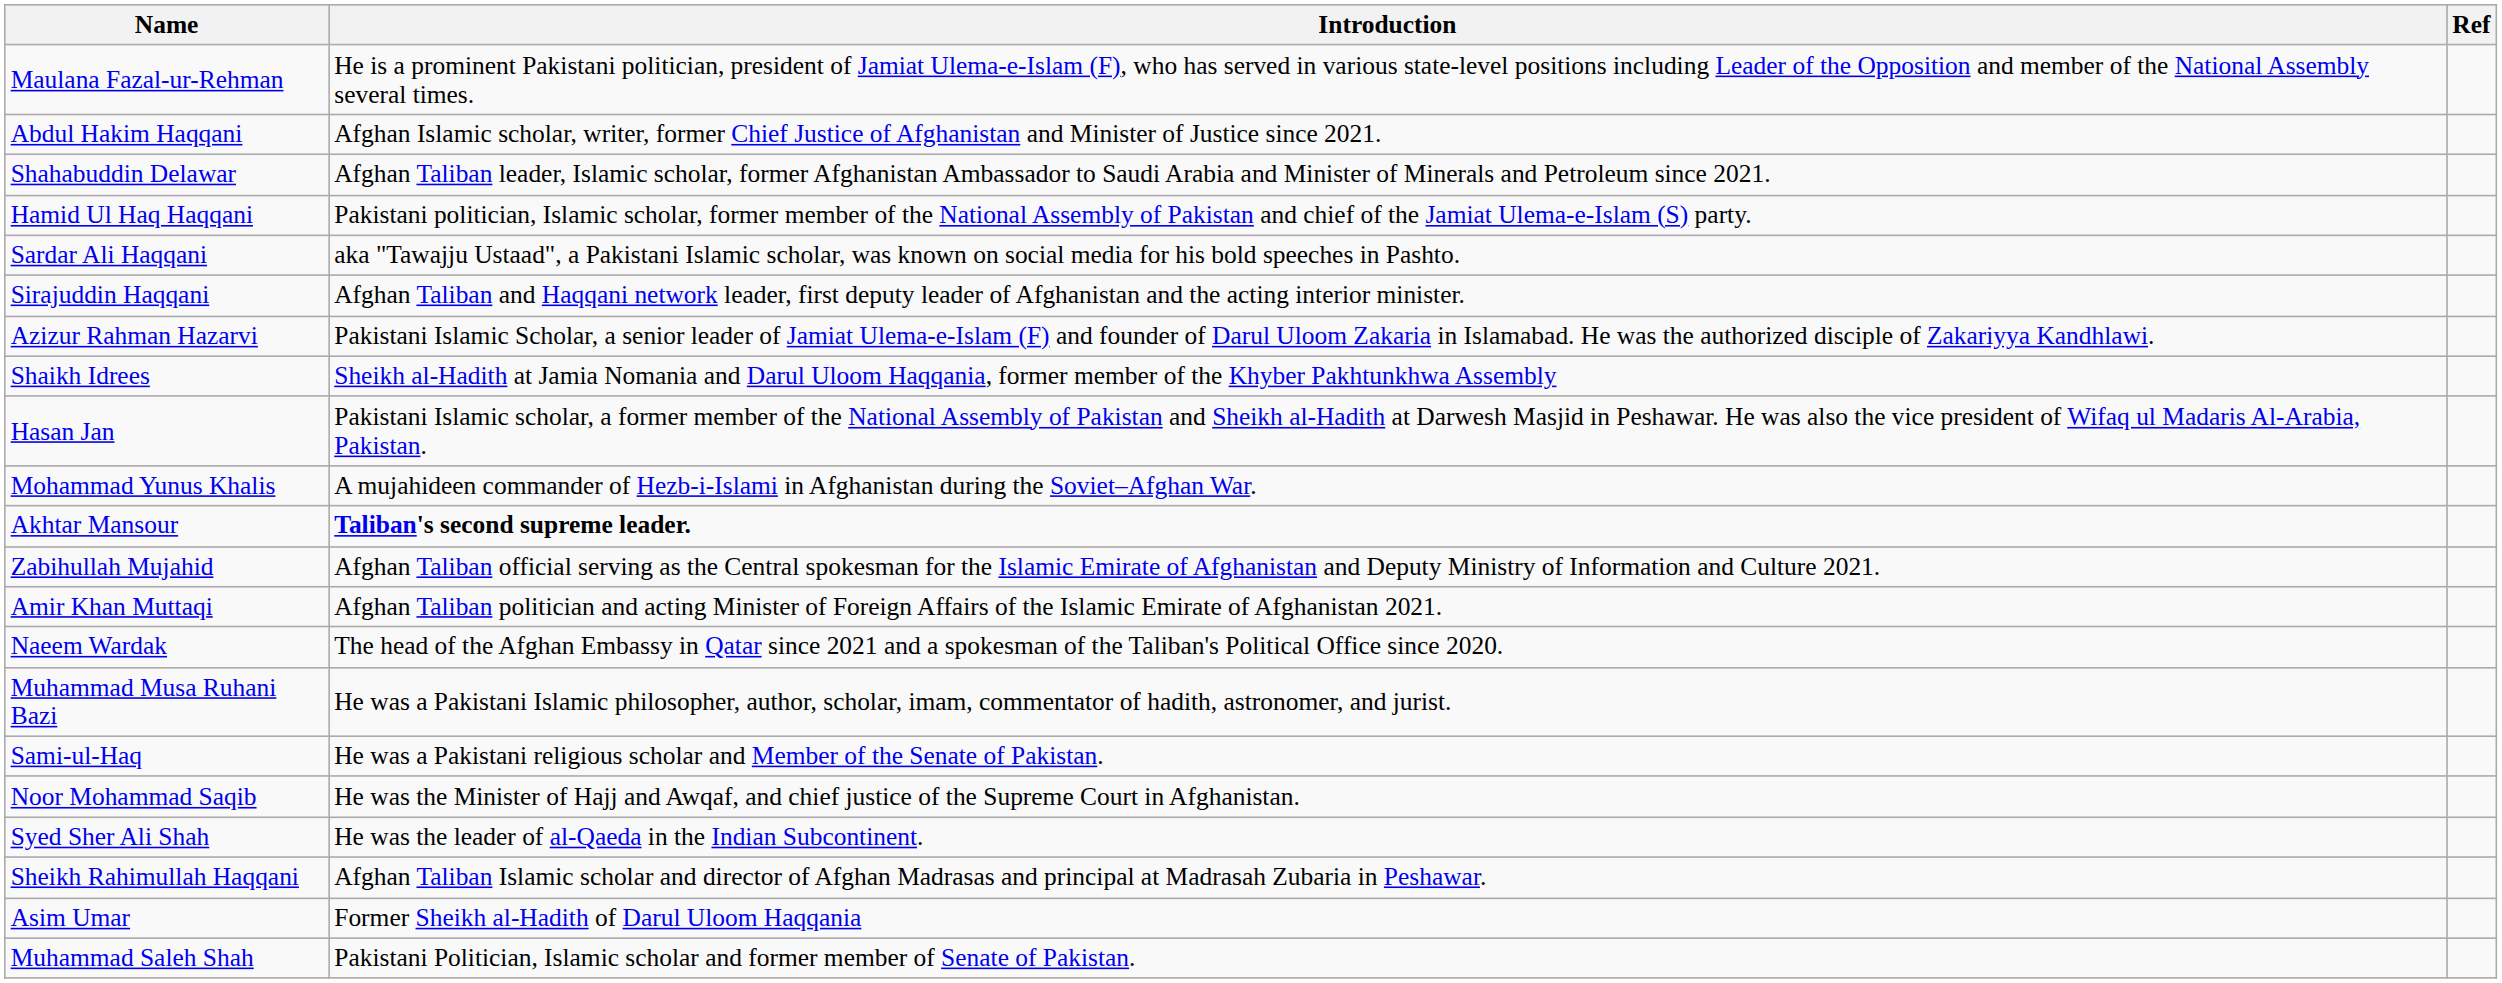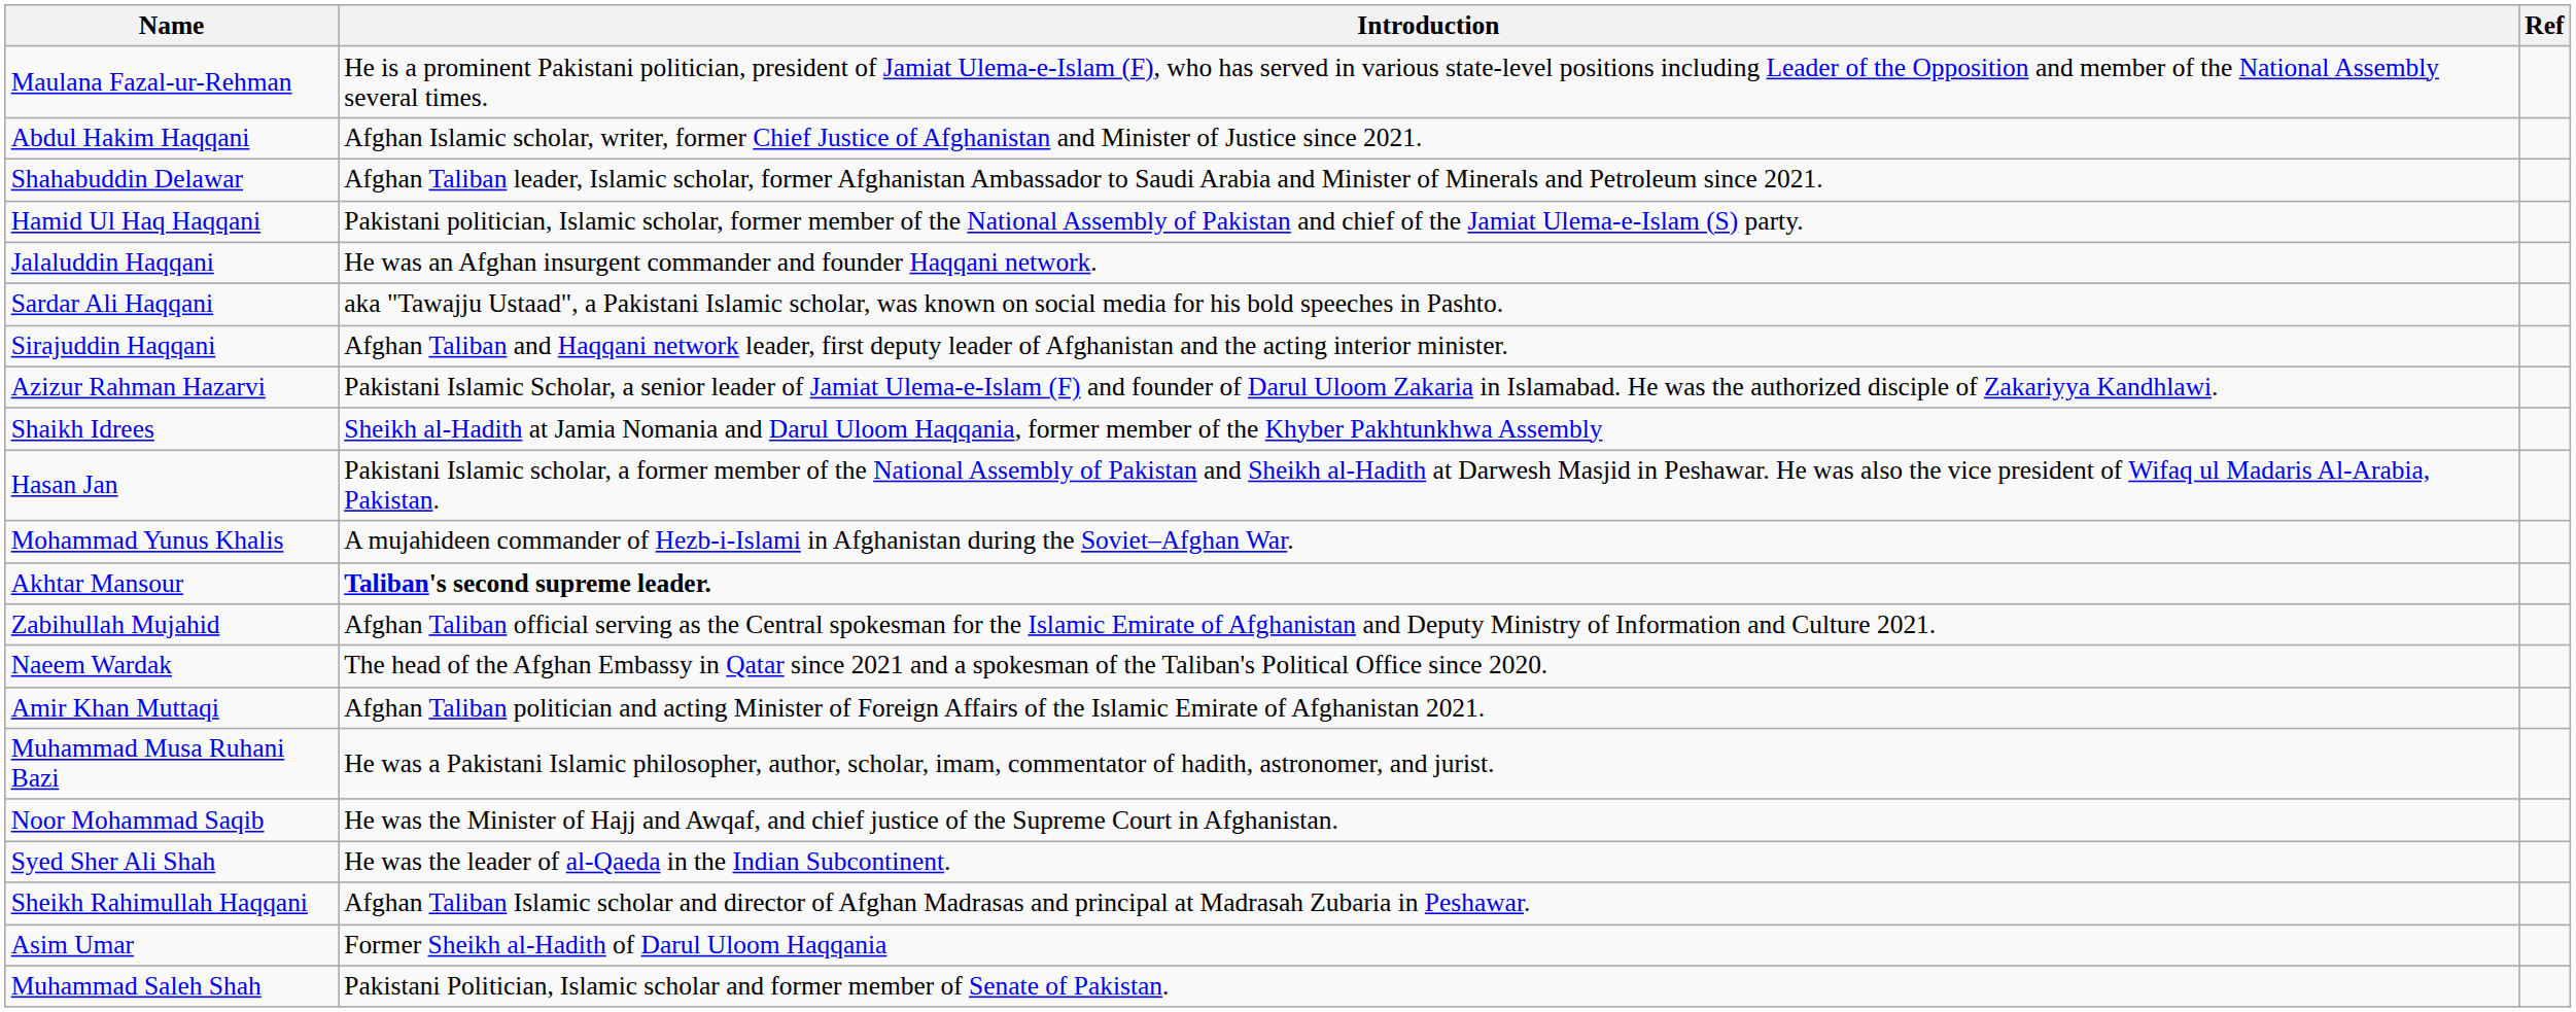 <table class="wikitable">
 <tr>
 <th>Name</th>
 <th>Introduction</th>
 <th>Ref</th>
 </tr>
 <tr>
 <td><a href='#'>Maulana Fazal-ur-Rehman</a></td>
 <td>He is a prominent Pakistani politician, president of <a href='#'>Jamiat Ulema-e-Islam (F)</a>, who has served in various state-level positions including <a href='#'>Leader of the Opposition</a> and member of the <a href='#'>National Assembly</a> several times.</td>
 <td></td>
 </tr>
 <tr>
 <td><a href='#'>Abdul Hakim Haqqani</a></td>
 <td>Afghan Islamic scholar, writer, former <a href='#'>Chief Justice of Afghanistan</a> and Minister of Justice since 2021.</td>
 <td></td>
 </tr>
 <tr>
 <td><a href='#'>Shahabuddin Delawar</a></td>
 <td>Afghan <a href='#'>Taliban</a> leader, Islamic scholar, former Afghanistan Ambassador to Saudi Arabia and Minister of Minerals and Petroleum since 2021.</td>
 <td></td>
 </tr>
 <tr>
 <td><a href='#'>Hamid Ul Haq Haqqani</a></td>
 <td>Pakistani politician, Islamic scholar, former member of the <a href='#'>National Assembly of Pakistan</a> and chief of the <a href='#'>Jamiat Ulema-e-Islam (S)</a> party.</td>
+<td></td>
+</tr>
+<tr>
+<td><a href='#'>Jalaluddin Haqqani</a></td>
+<td>He was an Afghan insurgent commander and founder <a href='#'>Haqqani network</a>.</td>
 <td></td>
 </tr>
 <tr>
 <td><a href='#'>Sardar Ali Haqqani</a></td>
 <td>aka "Tawajju Ustaad", a Pakistani Islamic scholar, was known on social media for his bold speeches in Pashto.</td>
 <td></td>
 </tr>
 <tr>
 <td><a href='#'>Sirajuddin Haqqani</a></td>
 <td>Afghan <a href='#'>Taliban</a> and <a href='#'>Haqqani network</a> leader, first deputy leader of Afghanistan and the acting interior minister.</td>
 <td></td>
 </tr>
 <tr>
 <td><a href='#'>Azizur Rahman Hazarvi</a></td>
 <td>Pakistani Islamic Scholar, a senior leader of <a href='#'>Jamiat Ulema-e-Islam (F)</a> and founder of <a href='#'>Darul Uloom Zakaria</a> in Islamabad. He was the authorized disciple of <a href='#'>Zakariyya Kandhlawi</a>.</td>
 <td></td>
 </tr>
 <tr>
 <td><a href='#'>Shaikh Idrees</a></td>
 <td><a href='#'>Sheikh al-Hadith</a> at Jamia Nomania and <a href='#'>Darul Uloom Haqqania</a>, former member of the <a href='#'>Khyber Pakhtunkhwa Assembly</a></td>
 <td></td>
 </tr>
 <tr>
 <td><a href='#'>Hasan Jan</a></td>
 <td>Pakistani Islamic scholar, a former member of the <a href='#'>National Assembly of Pakistan</a> and <a href='#'>Sheikh al-Hadith</a> at Darwesh Masjid in Peshawar. He was also the vice president of <a href='#'>Wifaq ul Madaris Al-Arabia, Pakistan</a>.</td>
 <td></td>
 </tr>
 <tr>
 <td><a href='#'>Mohammad Yunus Khalis</a></td>
 <td>A mujahideen commander of <a href='#'>Hezb-i-Islami</a> in Afghanistan during the <a href='#'>Soviet–Afghan War</a>.</td>
 <td></td>
 </tr>
 <tr>
 <td><a href='#'>Akhtar Mansour</a></td>
 <td><strong><a href='#'>Taliban</a>'s second supreme leader.</strong></td>
 <td></td>
 </tr>
 <tr>
 <td><a href='#'>Zabihullah Mujahid</a></td>
 <td>Afghan <a href='#'>Taliban</a> official serving as the Central spokesman for the <a href='#'>Islamic Emirate of Afghanistan</a> and Deputy Ministry of Information and Culture 2021.</td>
 <td></td>
 </tr>
 <tr>
+<td><a href='#'>Naeem Wardak</a></td>
+<td>The head of the Afghan Embassy in <a href='#'>Qatar</a> since 2021 and a spokesman of the Taliban's Political Office since 2020.</td>
+<td></td>
+</tr>
+<tr>
 <td><a href='#'>Amir Khan Muttaqi</a></td>
 <td>Afghan <a href='#'>Taliban</a> politician and acting Minister of Foreign Affairs of the Islamic Emirate of Afghanistan 2021.</td>
 <td></td>
 </tr>
 <tr>
-<td><a href='#'>Naeem Wardak</a></td>
-<td>The head of the Afghan Embassy in <a href='#'>Qatar</a> since 2021 and a spokesman of the Taliban's Political Office since 2020.</td>
-<td></td>
-</tr>
-<tr>
 <td><a href='#'>Muhammad Musa Ruhani Bazi</a></td>
 <td>He was a Pakistani Islamic philosopher, author, scholar, imam, commentator of hadith, astronomer, and jurist.</td>
-<td></td>
-</tr>
-<tr>
-<td><a href='#'>Sami-ul-Haq</a></td>
-<td>He was a Pakistani religious scholar and <a href='#'>Member of the Senate of Pakistan</a>.</td>
 <td></td>
 </tr>
 <tr>
 <td><a href='#'>Noor Mohammad Saqib</a></td>
 <td>He was the Minister of Hajj and Awqaf, and chief justice of the Supreme Court in Afghanistan.</td>
 <td></td>
 </tr>
 <tr>
 <td><a href='#'>Syed Sher Ali Shah</a></td>
 <td>He was the leader of <a href='#'>al-Qaeda</a> in the <a href='#'>Indian Subcontinent</a>.</td>
 <td></td>
 </tr>
 <tr>
 <td><a href='#'>Sheikh Rahimullah Haqqani</a></td>
 <td>Afghan <a href='#'>Taliban</a> Islamic scholar and director of Afghan Madrasas and principal at Madrasah Zubaria in <a href='#'>Peshawar</a>.</td>
 <td></td>
 </tr>
 <tr>
 <td><a href='#'>Asim Umar</a></td>
 <td>Former <a href='#'>Sheikh al-Hadith</a> of <a href='#'>Darul Uloom Haqqania</a></td>
 <td></td>
 </tr>
 <tr>
 <td><a href='#'>Muhammad Saleh Shah</a></td>
 <td>Pakistani Politician, Islamic scholar and former member of <a href='#'>Senate of Pakistan</a>.</td>
 <td></td>
 </tr>
 </table>
